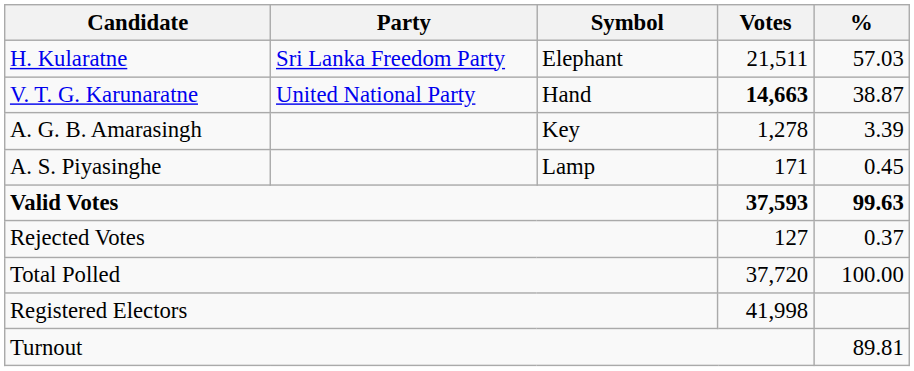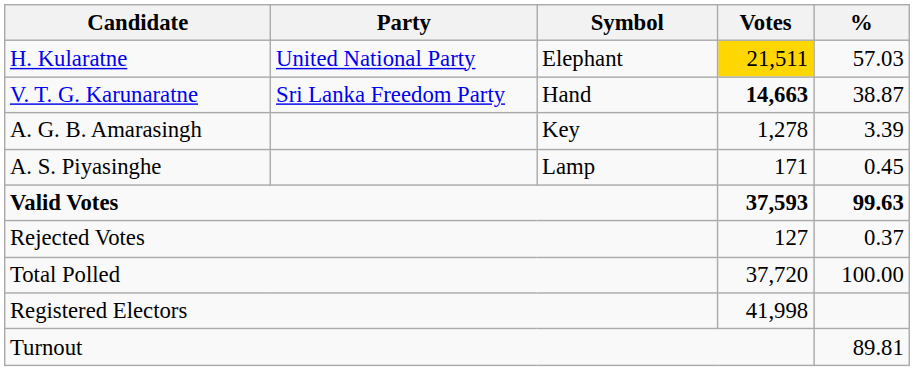 <table class="wikitable" border="1" style="text-align:right;">
 <tr>
 <th align=left width="180">Candidate</th>
 <th align=left width="180">Party</th>
 <th align=left width="120">Symbol</th>
 <th align=left width="60">Votes</th>
 <th align=left width="60">%</th>
 </tr>
 <tr>
 <td align=left><a href='#'>H. Kularatne</a></td>
-<td align=left><a href='#'>Sri Lanka Freedom Party</a></td>
+<td align=left><a href='#'>United National Party</a></td>
 <td align=left>Elephant</td>
-<td>21,511</td>
+<td style="background: gold;">21,511</td>
 <td>57.03</td>
 </tr>
 <tr>
 <td align=left><a href='#'>V. T. G. Karunaratne</a></td>
-<td align=left><a href='#'>United National Party</a></td>
+<td align=left><a href='#'>Sri Lanka Freedom Party</a></td>
 <td align=left>Hand</td>
 <td><strong>14,663</strong></td>
 <td>38.87</td>
 </tr>
 <tr>
 <td align=left>A. G. B. Amarasingh</td>
 <td align=left></td>
 <td align=left>Key</td>
 <td>1,278</td>
 <td>3.39</td>
 </tr>
 <tr>
 <td align=left>A. S. Piyasinghe</td>
 <td align=left></td>
 <td align=left>Lamp</td>
 <td>171</td>
 <td>0.45</td>
 </tr>
 <tr>
 <td align=left colspan=3><strong>Valid Votes</strong></td>
 <td><strong>37,593</strong></td>
 <td><strong>99.63</strong></td>
 </tr>
 <tr>
 <td align=left colspan=3>Rejected Votes</td>
 <td>127</td>
 <td>0.37</td>
 </tr>
 <tr>
 <td align=left colspan=3>Total Polled</td>
 <td>37,720</td>
 <td>100.00</td>
 </tr>
 <tr>
 <td align=left colspan=3>Registered Electors</td>
 <td>41,998</td>
 <td></td>
 </tr>
 <tr>
 <td align=left colspan=4>Turnout</td>
 <td>89.81</td>
 </tr>
 </table>
